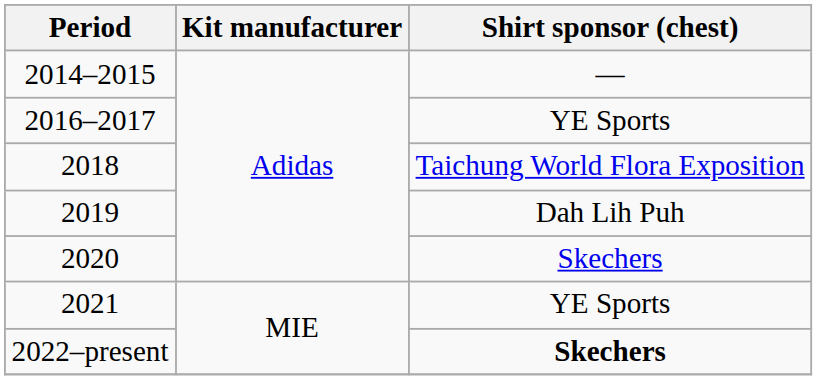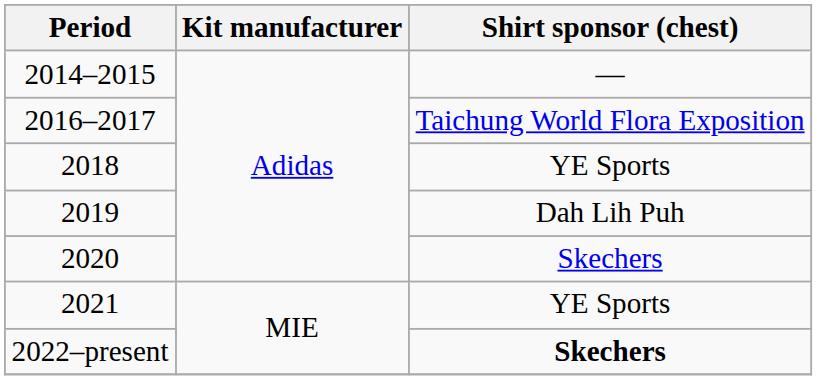 <table class="wikitable" style="text-align:center">
 <tr>
 <th>Period</th>
 <th>Kit manufacturer</th>
 <th>Shirt sponsor (chest)</th>
 </tr>
 <tr>
 <td>2014–2015</td>
 <td rowspan=5><a href='#'>Adidas</a></td>
 <td>—</td>
 </tr>
 <tr>
 <td>2016–2017</td>
-<td>YE Sports</td>
+<td><a href='#'>Taichung World Flora Exposition</a></td>
 </tr>
 <tr>
 <td>2018</td>
-<td><a href='#'>Taichung World Flora Exposition</a></td>
+<td>YE Sports</td>
 </tr>
 <tr>
 <td>2019</td>
 <td>Dah Lih Puh</td>
 </tr>
 <tr>
 <td>2020</td>
 <td><a href='#'>Skechers</a></td>
 </tr>
 <tr>
 <td>2021</td>
 <td rowspan=2>MIE</td>
 <td>YE Sports</td>
 </tr>
 <tr>
 <td>2022–present</td>
 <td><strong>Skechers</strong></td>
 </tr>
 <tr>
 </tr>
 </table>
